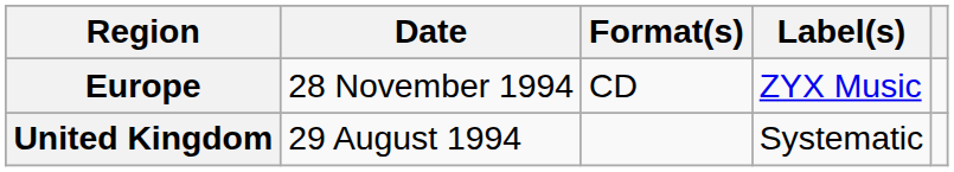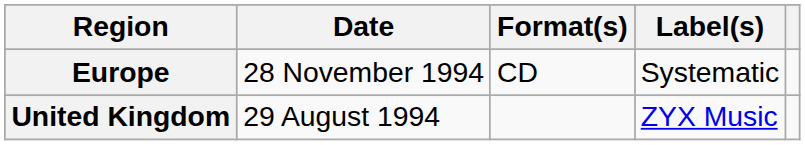 <table class="wikitable plainrowheaders">
 <tr>
 <th scope="col">Region</th>
 <th scope="col">Date</th>
 <th scope="col">Format(s)</th>
 <th scope="col">Label(s)</th>
 <th scope="col"></th>
 </tr>
 <tr>
 <th scope="row">Europe</th>
 <td>28 November 1994</td>
 <td>CD</td>
-<td><a href='#'>ZYX Music</a></td>
+<td>Systematic</td>
 <td></td>
 </tr>
 <tr>
 <th scope="row">United Kingdom</th>
 <td>29 August 1994</td>
 <td></td>
-<td>Systematic</td>
+<td><a href='#'>ZYX Music</a></td>
 <td></td>
 </tr>
 </table>
